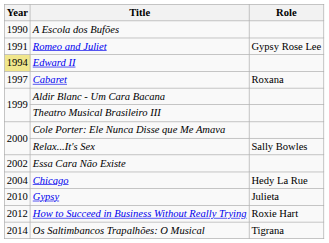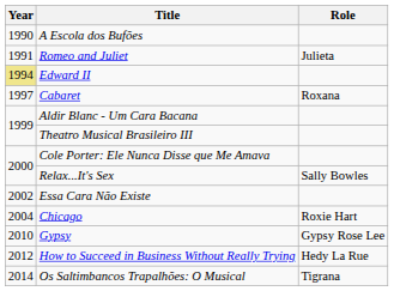 <table class="wikitable">
 <tr>
 <th>Year</th>
 <th>Title</th>
 <th>Role</th>
 </tr>
 <tr>
 <td>1990</td>
 <td><em>A Escola dos Bufões</em></td>
 <td></td>
 </tr>
 <tr>
 <td>1991</td>
 <td><em><a href='#'>Romeo and Juliet</a></em></td>
-<td>Gypsy Rose Lee</td>
+<td>Julieta</td>
 </tr>
 <tr>
 <td style="background: khaki;">1994</td>
 <td><em><a href='#'>Edward II</a></em></td>
 <td></td>
 </tr>
 <tr>
 <td>1997</td>
 <td><em><a href='#'>Cabaret</a></em></td>
 <td>Roxana</td>
 </tr>
 <tr>
 <td rowspan="2">1999</td>
 <td><em>Aldir Blanc - Um Cara Bacana</em></td>
 <td></td>
 </tr>
 <tr>
 <td><em>Theatro Musical Brasileiro III</em></td>
 <td></td>
 </tr>
 <tr>
 <td rowspan="2">2000</td>
 <td><em>Cole Porter: Ele Nunca Disse que Me Amava</em></td>
 <td></td>
 </tr>
 <tr>
 <td><em>Relax...It's Sex</em></td>
 <td>Sally Bowles</td>
 </tr>
 <tr>
 <td>2002</td>
 <td><em>Essa Cara Não Existe</em></td>
 <td></td>
 </tr>
 <tr>
 <td>2004</td>
 <td><em><a href='#'>Chicago</a></em></td>
-<td>Hedy La Rue</td>
+<td>Roxie Hart</td>
 </tr>
 <tr>
 <td>2010</td>
 <td><em><a href='#'>Gypsy</a></em></td>
-<td>Julieta</td>
+<td>Gypsy Rose Lee</td>
 </tr>
 <tr>
 <td>2012</td>
 <td><em><a href='#'>How to Succeed in Business Without Really Trying</a></em></td>
-<td>Roxie Hart</td>
+<td>Hedy La Rue</td>
 </tr>
 <tr>
 <td>2014</td>
 <td><em>Os Saltimbancos Trapalhões: O Musical</em></td>
 <td>Tigrana</td>
 </tr>
 </table>
